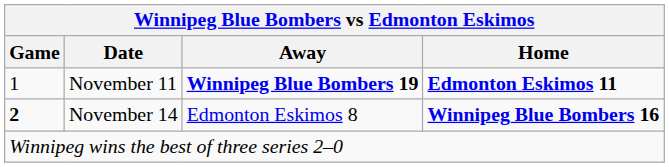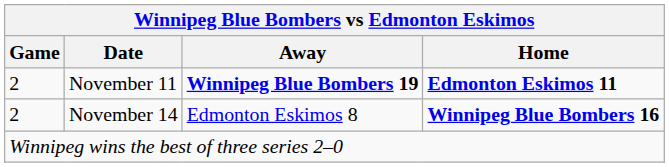 <table class="wikitable">
 <tr>
 <th colspan="4"><a href='#'>Winnipeg Blue Bombers</a> vs <a href='#'>Edmonton Eskimos</a></th>
 </tr>
 <tr>
 <th>Game</th>
 <th>Date</th>
 <th>Away</th>
 <th>Home</th>
 </tr>
 <tr>
-<td>1</td>
+<td>2</td>
 <td>November 11</td>
 <td><strong><a href='#'>Winnipeg Blue Bombers</a> 19</strong></td>
 <td><strong><a href='#'>Edmonton Eskimos</a> 11</strong></td>
 </tr>
 <tr>
-<td><strong>2</strong></td>
+<td>2</td>
 <td>November 14</td>
 <td><a href='#'>Edmonton Eskimos</a> 8</td>
 <td><strong><a href='#'>Winnipeg Blue Bombers</a> 16</strong></td>
 </tr>
 <tr>
 <td colspan="4"><em>Winnipeg wins the best of three series 2–0</em></td>
 </tr>
 </table>
